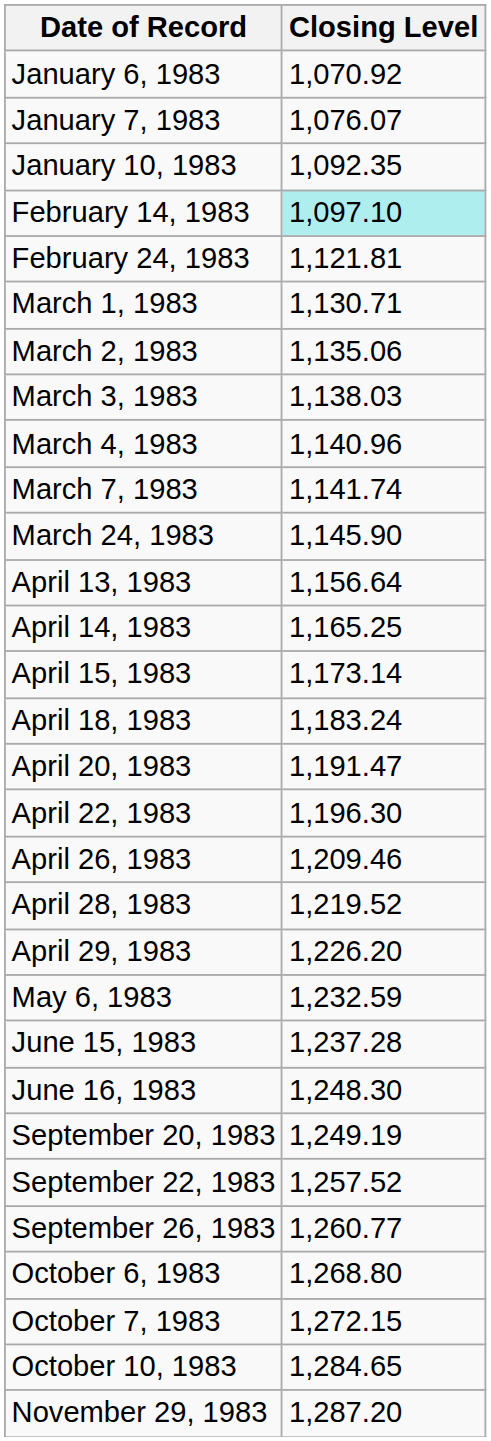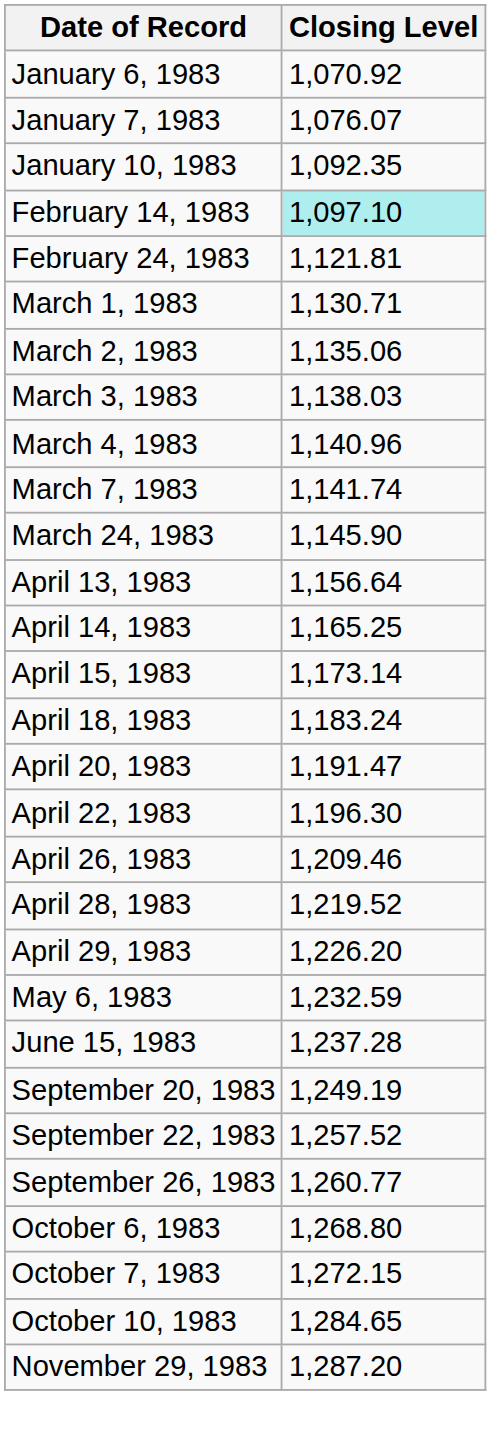 <table class="wikitable">
 <tr>
 <th>Date of Record</th>
 <th>Closing Level</th>
 </tr>
 <tr>
 <td>January 6, 1983</td>
 <td>1,070.92</td>
 </tr>
 <tr>
 <td>January 7, 1983</td>
 <td>1,076.07</td>
 </tr>
 <tr>
 <td>January 10, 1983</td>
 <td>1,092.35</td>
 </tr>
 <tr>
 <td>February 14, 1983</td>
 <td style="background: paleturquoise;">1,097.10</td>
 </tr>
 <tr>
 <td>February 24, 1983</td>
 <td>1,121.81</td>
 </tr>
 <tr>
 <td>March 1, 1983</td>
 <td>1,130.71</td>
 </tr>
 <tr>
 <td>March 2, 1983</td>
 <td>1,135.06</td>
 </tr>
 <tr>
 <td>March 3, 1983</td>
 <td>1,138.03</td>
 </tr>
 <tr>
 <td>March 4, 1983</td>
 <td>1,140.96</td>
 </tr>
 <tr>
 <td>March 7, 1983</td>
 <td>1,141.74</td>
 </tr>
 <tr>
 <td>March 24, 1983</td>
 <td>1,145.90</td>
 </tr>
 <tr>
 <td>April 13, 1983</td>
 <td>1,156.64</td>
 </tr>
 <tr>
 <td>April 14, 1983</td>
 <td>1,165.25</td>
 </tr>
 <tr>
 <td>April 15, 1983</td>
 <td>1,173.14</td>
 </tr>
 <tr>
 <td>April 18, 1983</td>
 <td>1,183.24</td>
 </tr>
 <tr>
 <td>April 20, 1983</td>
 <td>1,191.47</td>
 </tr>
 <tr>
 <td>April 22, 1983</td>
 <td>1,196.30</td>
 </tr>
 <tr>
 <td>April 26, 1983</td>
 <td>1,209.46</td>
 </tr>
 <tr>
 <td>April 28, 1983</td>
 <td>1,219.52</td>
 </tr>
 <tr>
 <td>April 29, 1983</td>
 <td>1,226.20</td>
 </tr>
 <tr>
 <td>May 6, 1983</td>
 <td>1,232.59</td>
 </tr>
 <tr>
 <td>June 15, 1983</td>
 <td>1,237.28</td>
 </tr>
 <tr>
-<td>June 16, 1983</td>
-<td>1,248.30</td>
-</tr>
-<tr>
 <td>September 20, 1983</td>
 <td>1,249.19</td>
 </tr>
 <tr>
 <td>September 22, 1983</td>
 <td>1,257.52</td>
 </tr>
 <tr>
 <td>September 26, 1983</td>
 <td>1,260.77</td>
 </tr>
 <tr>
 <td>October 6, 1983</td>
 <td>1,268.80</td>
 </tr>
 <tr>
 <td>October 7, 1983</td>
 <td>1,272.15</td>
 </tr>
 <tr>
 <td>October 10, 1983</td>
 <td>1,284.65</td>
 </tr>
 <tr>
 <td>November 29, 1983</td>
 <td>1,287.20</td>
 </tr>
 </table>
